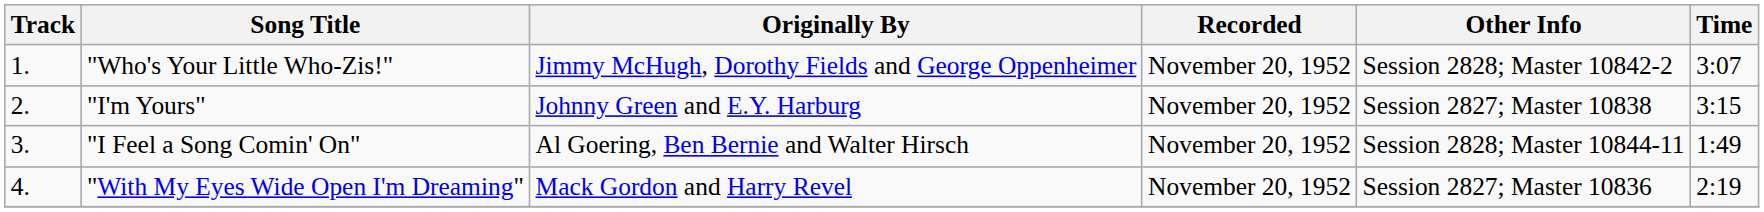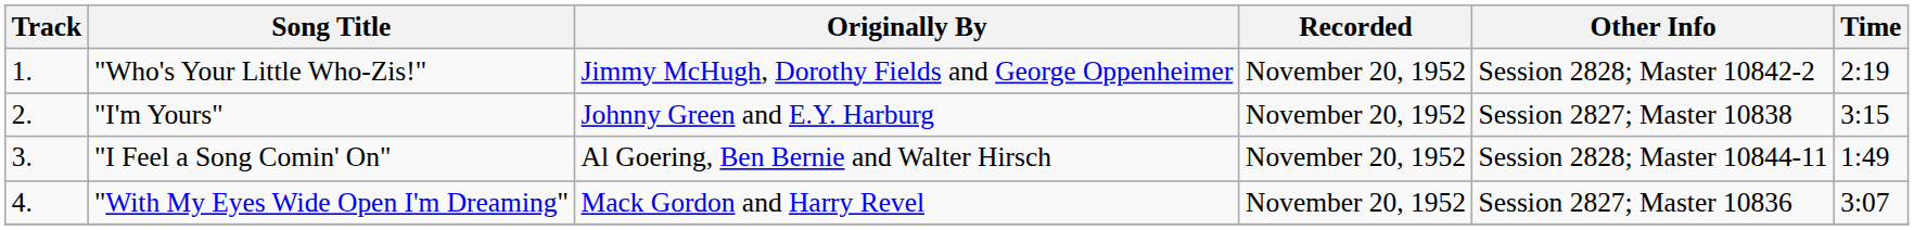 <table class="wikitable">
 <tr>
 <th>Track</th>
 <th>Song Title</th>
 <th>Originally By</th>
 <th>Recorded</th>
 <th>Other Info</th>
 <th>Time</th>
 </tr>
 <tr>
 <td>1.</td>
 <td>"Who's Your Little Who-Zis!"</td>
 <td><a href='#'>Jimmy McHugh</a>, <a href='#'>Dorothy Fields</a> and <a href='#'>George Oppenheimer</a></td>
 <td>November 20, 1952</td>
 <td>Session 2828; Master 10842-2</td>
-<td>3:07</td>
+<td>2:19</td>
 </tr>
 <tr>
 <td>2.</td>
 <td>"I'm Yours"</td>
 <td><a href='#'>Johnny Green</a> and <a href='#'>E.Y. Harburg</a></td>
 <td>November 20, 1952</td>
 <td>Session 2827; Master 10838</td>
 <td>3:15</td>
 </tr>
 <tr>
 <td>3.</td>
 <td>"I Feel a Song Comin' On"</td>
 <td>Al Goering, <a href='#'>Ben Bernie</a> and Walter Hirsch</td>
 <td>November 20, 1952</td>
 <td>Session 2828; Master 10844-11</td>
 <td>1:49</td>
 </tr>
 <tr>
 <td>4.</td>
 <td>"<a href='#'>With My Eyes Wide Open I'm Dreaming</a>"</td>
 <td><a href='#'>Mack Gordon</a> and <a href='#'>Harry Revel</a></td>
 <td>November 20, 1952</td>
 <td>Session 2827; Master 10836</td>
-<td>2:19</td>
+<td>3:07</td>
 </tr>
 <tr>
 </tr>
 </table>
